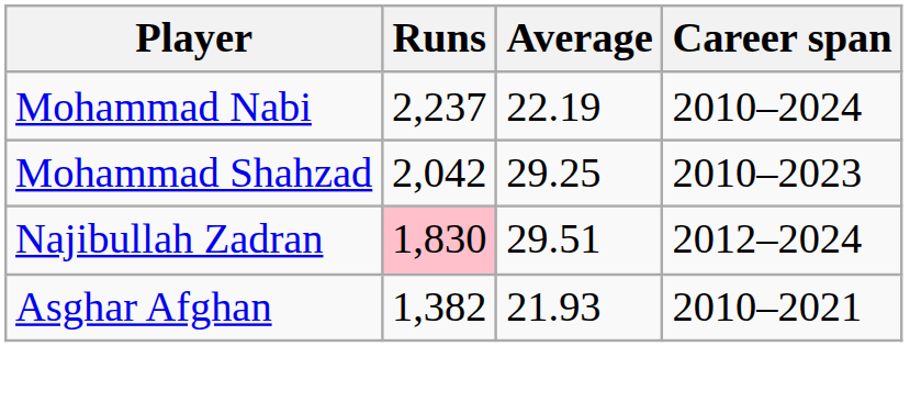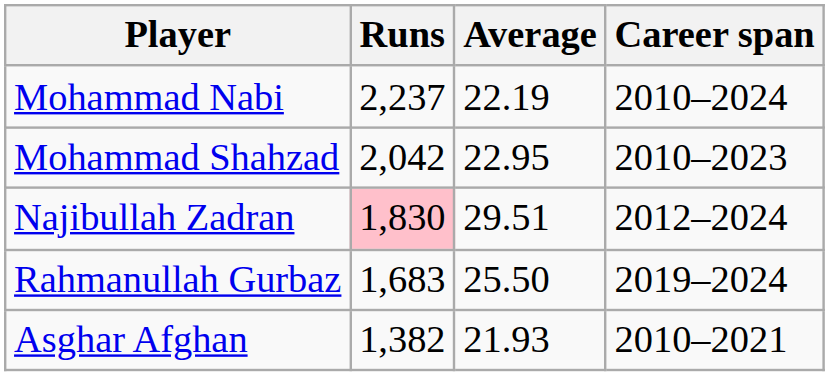 <table class="wikitable">
 <tr>
 <th>Player</th>
 <th>Runs</th>
 <th>Average</th>
 <th>Career span</th>
 </tr>
 <tr>
 <td><a href='#'>Mohammad Nabi</a></td>
 <td>2,237</td>
 <td>22.19</td>
 <td>2010–2024</td>
 </tr>
 <tr>
 <td><a href='#'>Mohammad Shahzad</a></td>
 <td>2,042</td>
-<td>29.25</td>
+<td>22.95</td>
 <td>2010–2023</td>
 </tr>
 <tr>
 <td><a href='#'>Najibullah Zadran</a></td>
 <td style="background: pink;">1,830</td>
 <td>29.51</td>
 <td>2012–2024</td>
 </tr>
 <tr>
+<td><a href='#'>Rahmanullah Gurbaz</a></td>
+<td>1,683</td>
+<td>25.50</td>
+<td>2019–2024</td>
+</tr>
+<tr>
 <td><a href='#'>Asghar Afghan</a></td>
 <td>1,382</td>
 <td>21.93</td>
 <td>2010–2021</td>
 </tr>
 </table>
